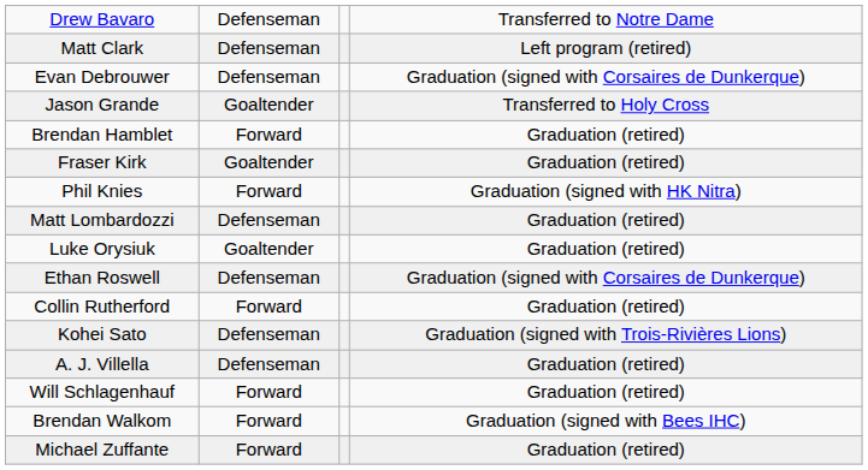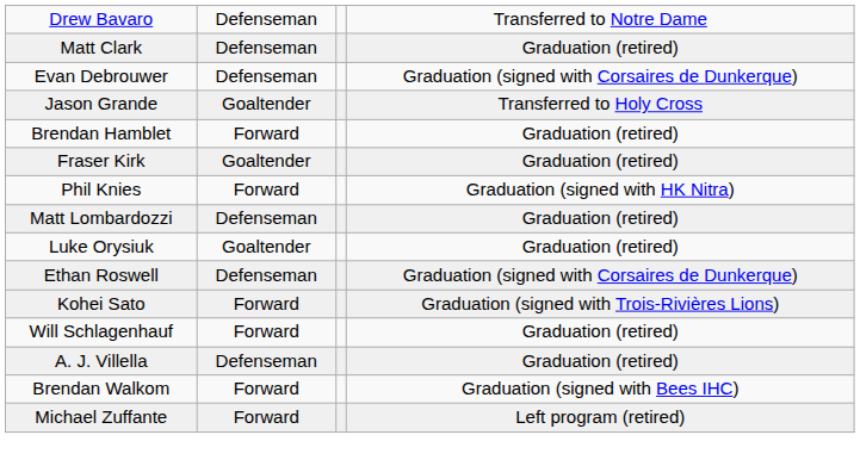 <table class="wikitable" width="60%">
 <tr align="center" bgcolor="">
 <td><a href='#'>Drew Bavaro</a></td>
 <td>Defenseman</td>
 <td></td>
 <td>Transferred to <a href='#'>Notre Dame</a></td>
 </tr>
 <tr align="center" bgcolor="f0f0f0">
 <td>Matt Clark</td>
 <td>Defenseman</td>
 <td></td>
-<td>Left program (retired)</td>
+<td>Graduation (retired)</td>
 </tr>
 <tr align="center" bgcolor="">
 <td>Evan Debrouwer</td>
 <td>Defenseman</td>
 <td></td>
 <td>Graduation (signed with <a href='#'>Corsaires de Dunkerque</a>)</td>
 </tr>
 <tr align="center" bgcolor="f0f0f0">
 <td>Jason Grande</td>
 <td>Goaltender</td>
 <td></td>
 <td>Transferred to <a href='#'>Holy Cross</a></td>
 </tr>
 <tr align="center" bgcolor="">
 <td>Brendan Hamblet</td>
 <td>Forward</td>
 <td></td>
 <td>Graduation (retired)</td>
 </tr>
 <tr align="center" bgcolor="f0f0f0">
 <td>Fraser Kirk</td>
 <td>Goaltender</td>
 <td></td>
 <td>Graduation (retired)</td>
 </tr>
 <tr align="center" bgcolor="">
 <td>Phil Knies</td>
 <td>Forward</td>
 <td></td>
 <td>Graduation (signed with <a href='#'>HK Nitra</a>)</td>
 </tr>
 <tr align="center" bgcolor="f0f0f0">
 <td>Matt Lombardozzi</td>
 <td>Defenseman</td>
 <td></td>
 <td>Graduation (retired)</td>
 </tr>
 <tr align="center" bgcolor="">
 <td>Luke Orysiuk</td>
 <td>Goaltender</td>
 <td></td>
 <td>Graduation (retired)</td>
 </tr>
 <tr align="center" bgcolor="f0f0f0">
 <td>Ethan Roswell</td>
 <td>Defenseman</td>
 <td></td>
 <td>Graduation (signed with <a href='#'>Corsaires de Dunkerque</a>)</td>
 </tr>
+<tr align="center" bgcolor="f0f0f0">
+<td>Kohei Sato</td>
+<td>Forward</td>
+<td></td>
+<td>Graduation (signed with <a href='#'>Trois-Rivières Lions</a>)</td>
+</tr>
 <tr align="center" bgcolor="">
-<td>Collin Rutherford</td>
+<td>Will Schlagenhauf</td>
 <td>Forward</td>
 <td></td>
 <td>Graduation (retired)</td>
 </tr>
 <tr align="center" bgcolor="f0f0f0">
-<td>Kohei Sato</td>
-<td>Defenseman</td>
-<td></td>
-<td>Graduation (signed with <a href='#'>Trois-Rivières Lions</a>)</td>
-</tr>
-<tr align="center" bgcolor="f0f0f0">
 <td>A. J. Villella</td>
 <td>Defenseman</td>
-<td></td>
-<td>Graduation (retired)</td>
-</tr>
-<tr align="center" bgcolor="">
-<td>Will Schlagenhauf</td>
-<td>Forward</td>
 <td></td>
 <td>Graduation (retired)</td>
 </tr>
 <tr align="center" bgcolor="">
 <td>Brendan Walkom</td>
 <td>Forward</td>
 <td></td>
 <td>Graduation (signed with <a href='#'>Bees IHC</a>)</td>
 </tr>
 <tr align="center" bgcolor="f0f0f0">
 <td>Michael Zuffante</td>
 <td>Forward</td>
 <td></td>
-<td>Graduation (retired)</td>
+<td>Left program (retired)</td>
 </tr>
 </table>
